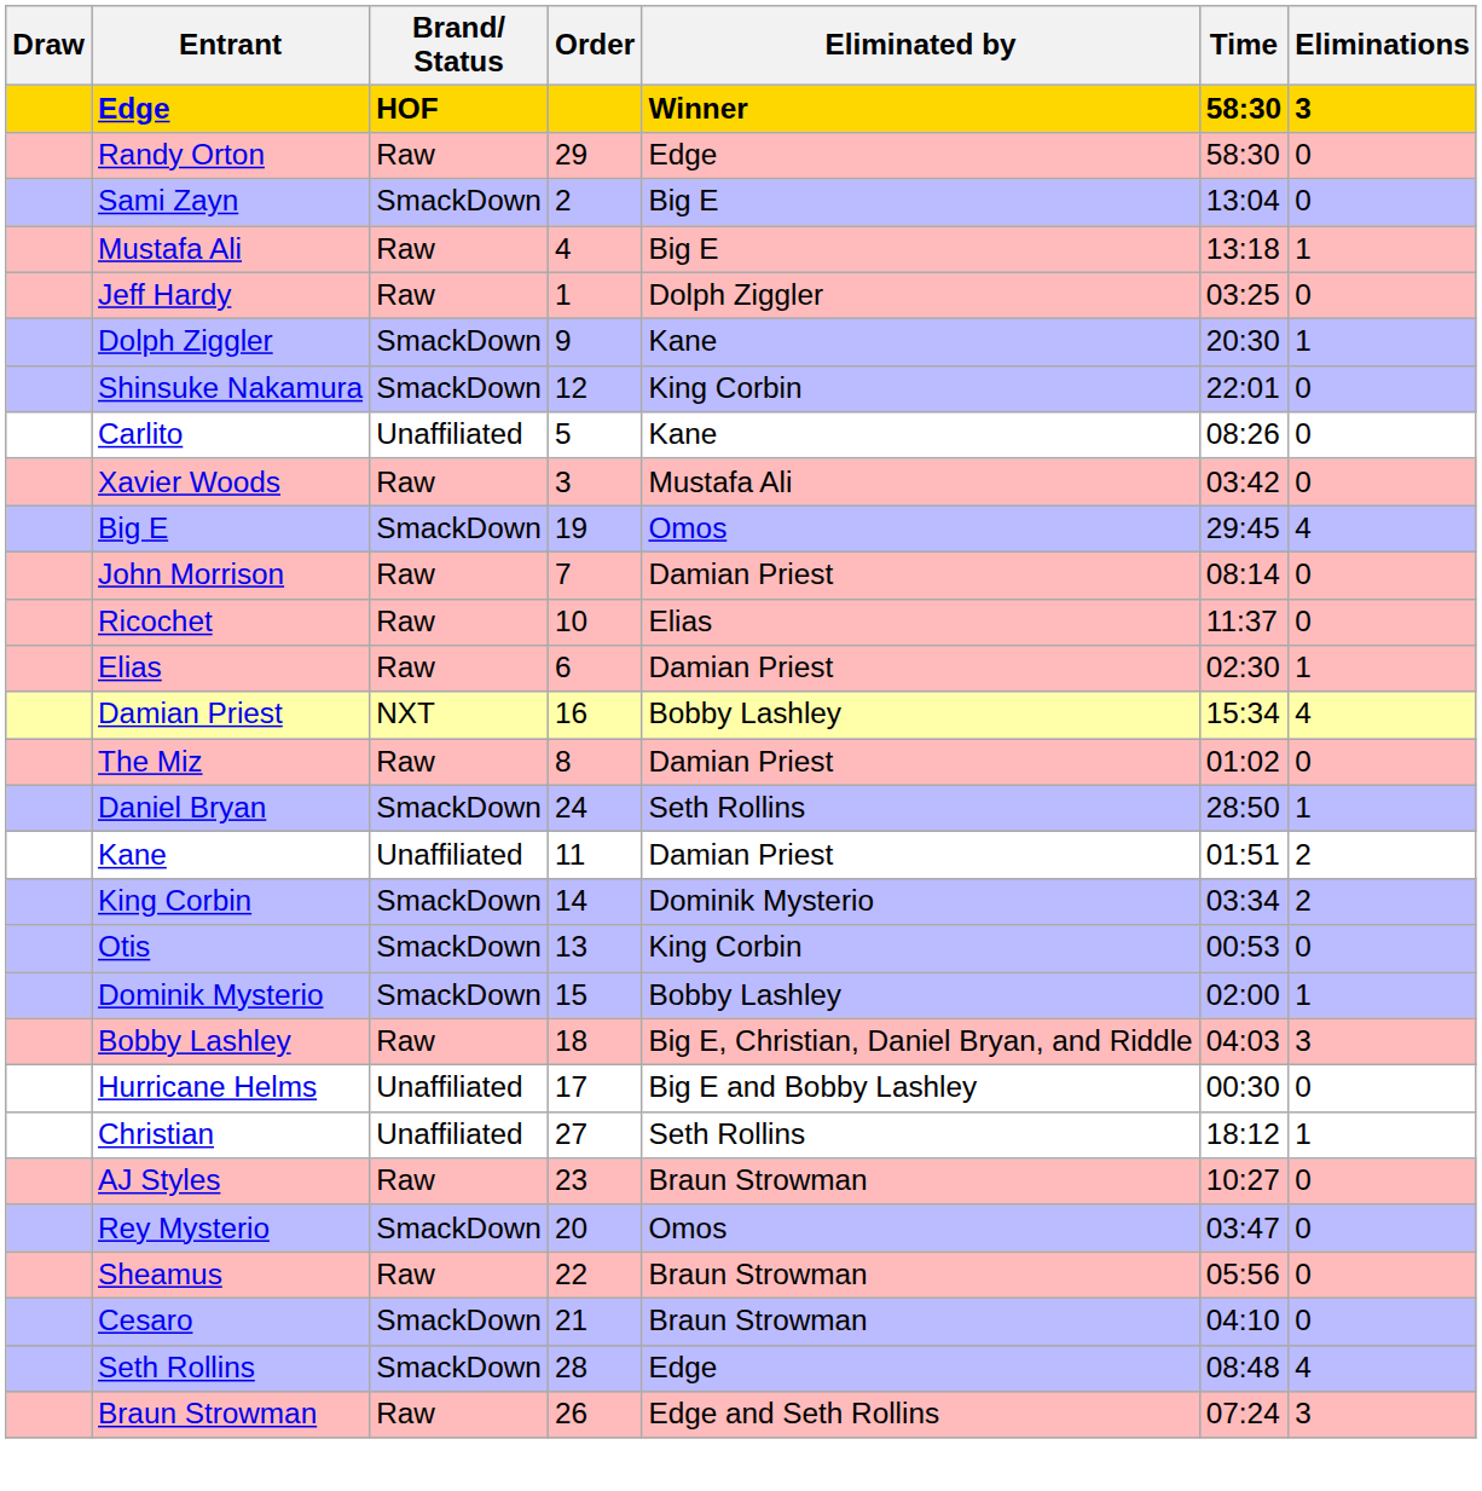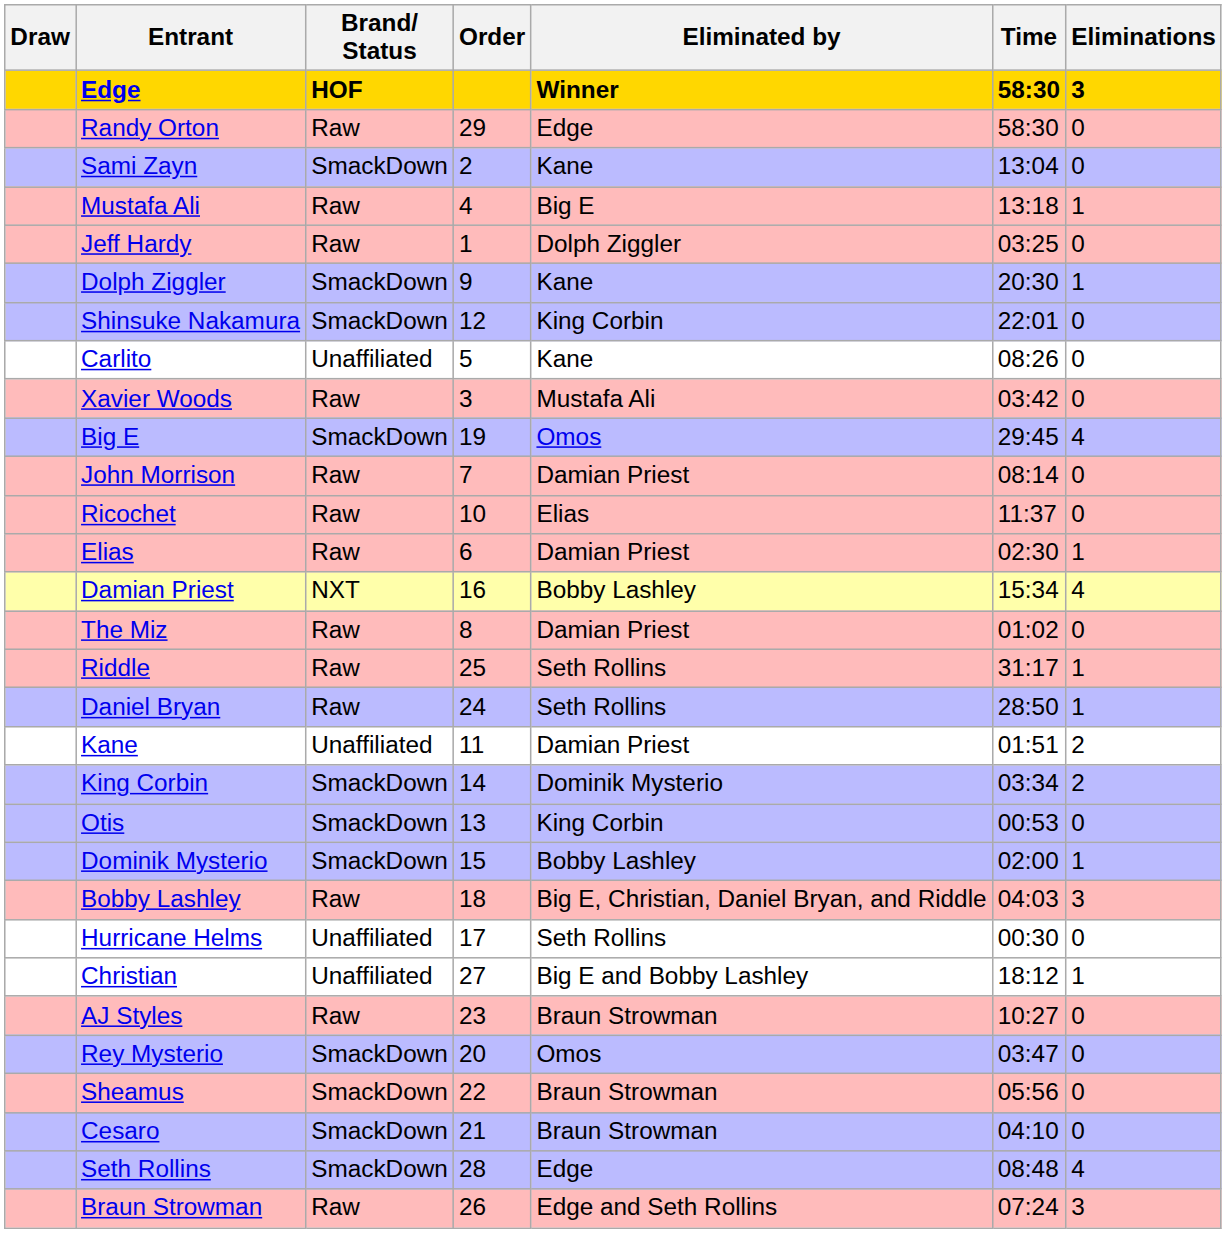 <table class="wikitable sortable">
 <tr>
 <th>Draw</th>
 <th>Entrant</th>
 <th>Brand/<br>Status</th>
 <th>Order</th>
 <th>Eliminated by</th>
 <th>Time</th>
 <th>Eliminations</th>
 </tr>
 <tr style="background: gold;">
 <td><strong></strong></td>
 <td><strong><a href='#'>Edge</a></strong></td>
 <td><strong>HOF</strong></td>
 <td><strong></strong></td>
 <td><strong>Winner</strong></td>
 <td><strong>58:30</strong></td>
 <td><strong>3</strong></td>
 </tr>
 <tr style="background: #FBB;">
 <td></td>
 <td><a href='#'>Randy Orton</a></td>
 <td>Raw</td>
 <td>29</td>
 <td>Edge</td>
 <td Edge>58:30</td>
 <td>0</td>
 </tr>
 <tr style="background: #BBF;">
 <td></td>
 <td><a href='#'>Sami Zayn</a></td>
 <td>SmackDown</td>
 <td>2</td>
-<td>Big E</td>
+<td>Kane</td>
 <td>13:04</td>
 <td>0</td>
 </tr>
 <tr style="background: #FBB;">
 <td></td>
 <td><a href='#'>Mustafa Ali</a></td>
 <td>Raw</td>
 <td>4</td>
 <td>Big E</td>
 <td>13:18</td>
 <td>1</td>
 </tr>
 <tr style="background: #FBB;">
 <td></td>
 <td><a href='#'>Jeff Hardy</a></td>
 <td>Raw</td>
 <td>1</td>
 <td>Dolph Ziggler</td>
 <td>03:25</td>
 <td>0</td>
 </tr>
 <tr style="background: #BBF;">
 <td></td>
 <td><a href='#'>Dolph Ziggler</a></td>
 <td>SmackDown</td>
 <td>9</td>
 <td>Kane</td>
 <td>20:30</td>
 <td>1</td>
 </tr>
 <tr style="background: #BBF;">
 <td></td>
 <td><a href='#'>Shinsuke Nakamura</a></td>
 <td>SmackDown</td>
 <td>12</td>
 <td>King Corbin</td>
 <td>22:01</td>
 <td>0</td>
 </tr>
 <tr style="background: #FFF;">
 <td></td>
 <td><a href='#'>Carlito</a></td>
 <td>Unaffiliated</td>
 <td>5</td>
 <td>Kane</td>
 <td>08:26</td>
 <td>0</td>
 </tr>
 <tr style="background: #FBB;">
 <td></td>
 <td><a href='#'>Xavier Woods</a></td>
 <td>Raw</td>
 <td>3</td>
 <td>Mustafa Ali</td>
 <td>03:42</td>
 <td>0</td>
 </tr>
 <tr style="background: #BBF;">
 <td></td>
 <td><a href='#'>Big E</a></td>
 <td>SmackDown</td>
 <td>19</td>
 <td><a href='#'>Omos</a></td>
 <td>29:45</td>
 <td>4</td>
 </tr>
 <tr style="background: #FBB;">
 <td></td>
 <td><a href='#'>John Morrison</a></td>
 <td>Raw</td>
 <td>7</td>
 <td>Damian Priest</td>
 <td>08:14</td>
 <td>0</td>
 </tr>
 <tr style="background: #FBB;">
 <td></td>
 <td><a href='#'>Ricochet</a></td>
 <td>Raw</td>
 <td>10</td>
 <td>Elias</td>
 <td>11:37</td>
 <td>0</td>
 </tr>
 <tr style="background: #FBB;">
 <td></td>
 <td><a href='#'>Elias</a></td>
 <td>Raw</td>
 <td>6</td>
 <td>Damian Priest</td>
 <td>02:30</td>
 <td>1</td>
 </tr>
 <tr style="background: #FFA;">
 <td></td>
 <td><a href='#'>Damian Priest</a></td>
 <td>NXT</td>
 <td>16</td>
 <td>Bobby Lashley</td>
 <td>15:34</td>
 <td>4</td>
 </tr>
 <tr style="background: #FBB;">
 <td></td>
 <td><a href='#'>The Miz</a></td>
 <td>Raw</td>
 <td>8</td>
 <td>Damian Priest</td>
 <td>01:02</td>
 <td>0</td>
 </tr>
+<tr style="background: #FBB;">
+<td></td>
+<td><a href='#'>Riddle</a></td>
+<td>Raw</td>
+<td>25</td>
+<td>Seth Rollins</td>
+<td>31:17</td>
+<td>1</td>
+</tr>
 <tr style="background: #BBF;">
 <td></td>
 <td><a href='#'>Daniel Bryan</a></td>
-<td>SmackDown</td>
+<td>Raw</td>
 <td>24</td>
 <td>Seth Rollins</td>
 <td>28:50</td>
 <td>1</td>
 </tr>
 <tr style="background: #FFF;">
 <td></td>
 <td><a href='#'>Kane</a></td>
 <td>Unaffiliated</td>
 <td>11</td>
 <td>Damian Priest</td>
 <td>01:51</td>
 <td>2</td>
 </tr>
 <tr style="background: #BBF;">
 <td></td>
 <td><a href='#'>King Corbin</a></td>
 <td>SmackDown</td>
 <td>14</td>
 <td>Dominik Mysterio</td>
 <td>03:34</td>
 <td>2</td>
 </tr>
 <tr style="background: #BBF;">
 <td></td>
 <td><a href='#'>Otis</a></td>
 <td>SmackDown</td>
 <td>13</td>
 <td>King Corbin</td>
 <td>00:53</td>
 <td>0</td>
 </tr>
 <tr style="background: #BBF;">
 <td></td>
 <td><a href='#'>Dominik Mysterio</a></td>
 <td>SmackDown</td>
 <td>15</td>
 <td>Bobby Lashley</td>
 <td>02:00</td>
 <td>1</td>
 </tr>
 <tr style="background: #FBB;">
 <td></td>
 <td><a href='#'>Bobby Lashley</a></td>
 <td>Raw</td>
 <td>18</td>
 <td>Big E, Christian, Daniel Bryan, and Riddle</td>
 <td>04:03</td>
 <td>3</td>
 </tr>
 <tr style="background: #FFF;">
 <td></td>
 <td><a href='#'>Hurricane Helms</a></td>
 <td>Unaffiliated</td>
 <td>17</td>
-<td>Big E and Bobby Lashley</td>
+<td>Seth Rollins</td>
 <td>00:30</td>
 <td>0</td>
 </tr>
 <tr style="background: #FFF;">
 <td></td>
 <td><a href='#'>Christian</a></td>
 <td>Unaffiliated</td>
 <td>27</td>
-<td>Seth Rollins</td>
+<td>Big E and Bobby Lashley</td>
 <td>18:12</td>
 <td>1</td>
 </tr>
 <tr style="background: #FBB;">
 <td></td>
 <td><a href='#'>AJ Styles</a></td>
 <td>Raw</td>
 <td>23</td>
 <td>Braun Strowman</td>
 <td>10:27</td>
 <td>0</td>
 </tr>
 <tr style="background: #BBF;">
 <td></td>
 <td><a href='#'>Rey Mysterio</a></td>
 <td>SmackDown</td>
 <td>20</td>
 <td>Omos</td>
 <td>03:47</td>
 <td>0</td>
 </tr>
 <tr style="background: #FBB;">
 <td></td>
 <td><a href='#'>Sheamus</a></td>
-<td>Raw</td>
+<td>SmackDown</td>
 <td>22</td>
 <td>Braun Strowman</td>
 <td>05:56</td>
 <td>0</td>
 </tr>
 <tr style="background: #BBF;">
 <td></td>
 <td><a href='#'>Cesaro</a></td>
 <td>SmackDown</td>
 <td>21</td>
 <td>Braun Strowman</td>
 <td>04:10</td>
 <td>0</td>
 </tr>
 <tr style="background: #BBF;">
 <td></td>
 <td><a href='#'>Seth Rollins</a></td>
 <td>SmackDown</td>
 <td>28</td>
 <td>Edge</td>
 <td>08:48</td>
 <td>4</td>
 </tr>
 <tr style="background: #FBB;">
 <td></td>
 <td><a href='#'>Braun Strowman</a></td>
 <td>Raw</td>
 <td>26</td>
 <td>Edge and Seth Rollins</td>
 <td>07:24</td>
 <td>3</td>
 </tr>
 </table>
